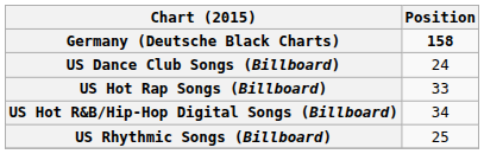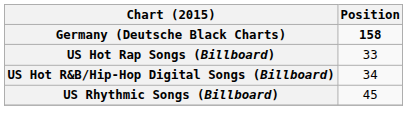 <table class="wikitable sortable plainrowheaders">
 <tr>
 <th>Chart (2015)</th>
 <th>Position</th>
 </tr>
 <tr>
 <th scope="row">Germany (Deutsche Black Charts)</th>
 <td style="text-align:center;"><strong>158</strong></td>
-</tr>
-<tr>
-<th scope="row">US Dance Club Songs (<em>Billboard</em>)</th>
-<td style="text-align:center;">24</td>
 </tr>
 <tr>
 <th scope="row">US Hot Rap Songs (<em>Billboard</em>)</th>
 <td style="text-align:center;">33</td>
 </tr>
 <tr>
 <th scope="row">US Hot R&B/Hip-Hop Digital Songs (<em>Billboard</em>)</th>
 <td style="text-align:center;">34</td>
 </tr>
 <tr>
 <th scope="row">US Rhythmic Songs (<em>Billboard</em>)</th>
-<td style="text-align:center;">25</td>
+<td style="text-align:center;">45</td>
 </tr>
 <tr>
 </tr>
 </table>
